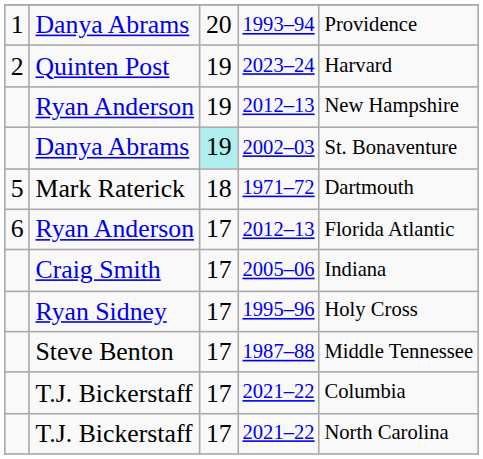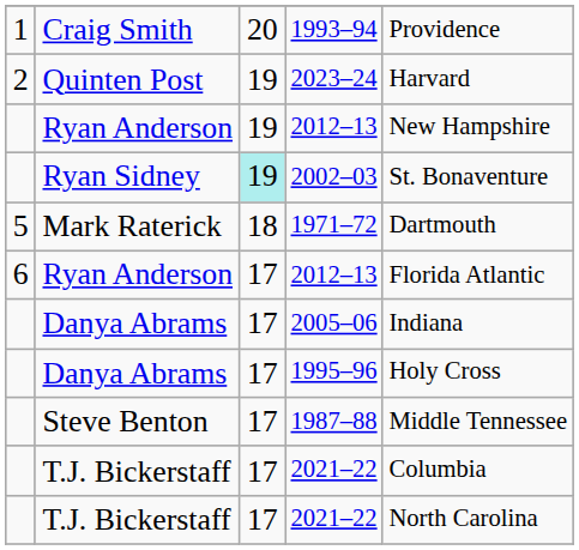 <table class="wikitable">
 <tr>
 </tr>
 <tr>
 <td>1</td>
-<td><a href='#'>Danya Abrams</a></td>
+<td><a href='#'>Craig Smith</a></td>
 <td>20</td>
 <td style="font-size:80%;"><a href='#'>1993–94</a></td>
 <td style="font-size:80%;">Providence</td>
 </tr>
 <tr>
 <td>2</td>
 <td><a href='#'>Quinten Post</a></td>
 <td>19</td>
 <td style="font-size:80%;"><a href='#'>2023–24</a></td>
 <td style="font-size:80%;">Harvard</td>
 </tr>
 <tr>
 <td></td>
 <td><a href='#'>Ryan Anderson</a></td>
 <td>19</td>
 <td style="font-size:80%;"><a href='#'>2012–13</a></td>
 <td style="font-size:80%;">New Hampshire</td>
 </tr>
 <tr>
 <td></td>
-<td><a href='#'>Danya Abrams</a></td>
+<td><a href='#'>Ryan Sidney</a></td>
 <td style="background: paleturquoise;">19</td>
 <td style="font-size:80%;"><a href='#'>2002–03</a></td>
 <td style="font-size:80%;">St. Bonaventure</td>
 </tr>
 <tr>
 <td>5</td>
 <td>Mark Raterick</td>
 <td>18</td>
 <td style="font-size:80%;"><a href='#'>1971–72</a></td>
 <td style="font-size:80%;">Dartmouth</td>
 </tr>
 <tr>
 <td>6</td>
 <td><a href='#'>Ryan Anderson</a></td>
 <td>17</td>
 <td style="font-size:80%;"><a href='#'>2012–13</a></td>
 <td style="font-size:80%;">Florida Atlantic</td>
 </tr>
 <tr>
 <td></td>
-<td><a href='#'>Craig Smith</a></td>
+<td><a href='#'>Danya Abrams</a></td>
 <td>17</td>
 <td style="font-size:80%;"><a href='#'>2005–06</a></td>
 <td style="font-size:80%;">Indiana</td>
 </tr>
 <tr>
 <td></td>
-<td><a href='#'>Ryan Sidney</a></td>
+<td><a href='#'>Danya Abrams</a></td>
 <td>17</td>
 <td style="font-size:80%;"><a href='#'>1995–96</a></td>
 <td style="font-size:80%;">Holy Cross</td>
 </tr>
 <tr>
 <td></td>
 <td>Steve Benton</td>
 <td>17</td>
 <td style="font-size:80%;"><a href='#'>1987–88</a></td>
 <td style="font-size:80%;">Middle Tennessee</td>
 </tr>
 <tr>
 <td></td>
 <td>T.J. Bickerstaff</td>
 <td>17</td>
 <td style="font-size:80%;"><a href='#'>2021–22</a></td>
 <td style="font-size:80%;">Columbia</td>
 </tr>
 <tr>
 <td></td>
 <td>T.J. Bickerstaff</td>
 <td>17</td>
 <td style="font-size:80%;"><a href='#'>2021–22</a></td>
 <td style="font-size:80%;">North Carolina</td>
 </tr>
 </table>
